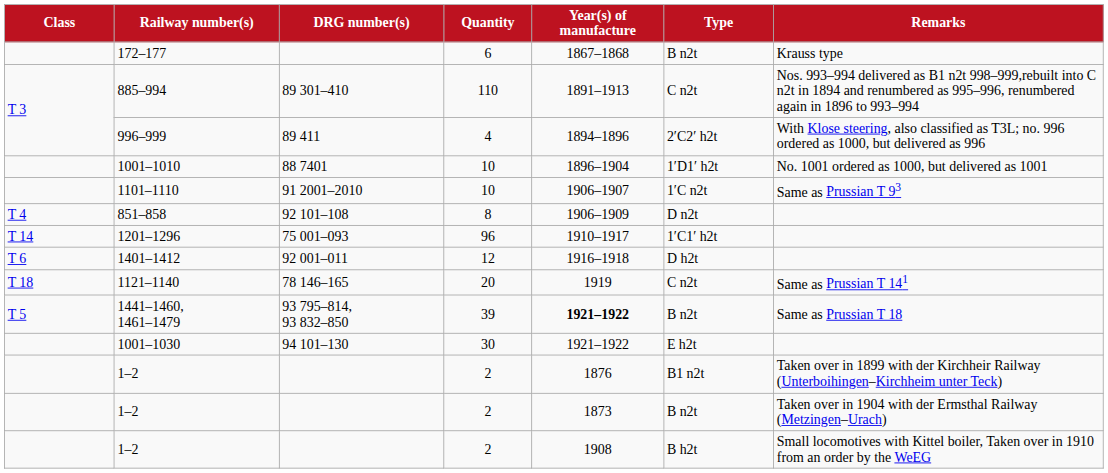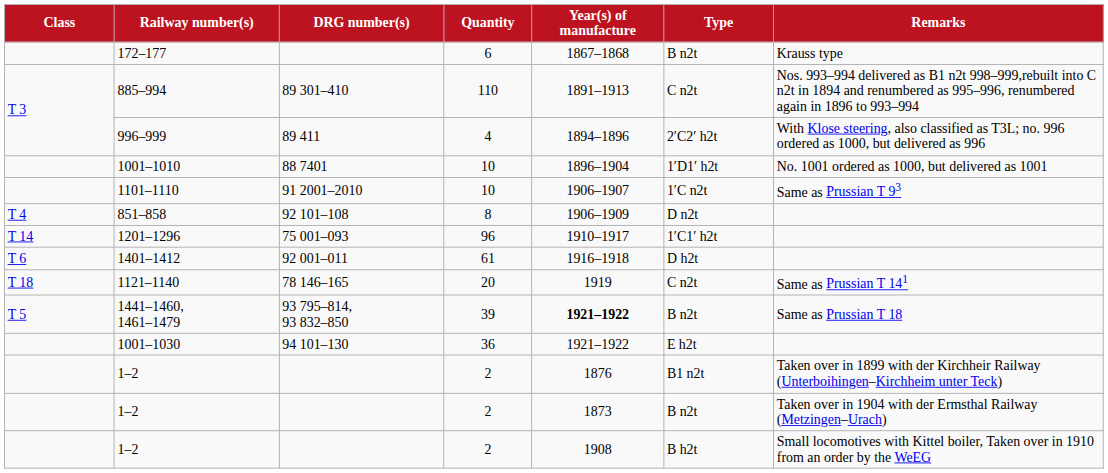 <table class="wikitable"  width="100%">
 <tr>
 <th style="color:#ffffff; background:#bd1220" width="10%">Class</th>
 <th style="color:#ffffff; background:#bd1220" width="15%">Railway number(s)</th>
 <th style="color:#ffffff; background:#bd1220" width="15%">DRG number(s)</th>
 <th style="color:#ffffff; background:#bd1220" width="8%">Quantity</th>
 <th style="color:#ffffff; background:#bd1220" width="12%">Year(s) of manufacture</th>
 <th style="color:#ffffff; background:#bd1220" width="10%">Type</th>
 <th style="color:#ffffff; background:#bd1220" width="30%">Remarks</th>
 </tr>
 <tr>
 <td></td>
 <td>172–177</td>
 <td></td>
 <td align="center">6</td>
 <td align="center">1867–1868</td>
 <td>B n2t</td>
 <td>Krauss type</td>
 </tr>
 <tr>
 <td rowspan="2"><a href='#'>T 3</a></td>
 <td>885–994</td>
 <td>89 301–410</td>
 <td align="center">110</td>
 <td align="center">1891–1913</td>
 <td>C n2t</td>
 <td>Nos. 993–994 delivered as B1 n2t 998–999,rebuilt into C n2t in 1894 and renumbered as 995–996, renumbered again in 1896 to 993–994</td>
 </tr>
 <tr>
 <td>996–999</td>
 <td>89 411</td>
 <td align="center">4</td>
 <td align="center">1894–1896</td>
 <td>2′C2′ h2t</td>
 <td>With <a href='#'>Klose steering</a>, also classified as T3L; no. 996 ordered as 1000, but delivered as 996</td>
 </tr>
 <tr>
 <td></td>
 <td>1001–1010</td>
 <td>88 7401</td>
 <td align="center">10</td>
 <td align="center">1896–1904</td>
 <td>1′D1′ h2t</td>
 <td>No. 1001 ordered as 1000, but delivered as 1001</td>
 </tr>
 <tr>
 <td></td>
 <td>1101–1110</td>
 <td>91 2001–2010</td>
 <td align="center">10</td>
 <td align="center">1906–1907</td>
 <td>1′C n2t</td>
 <td>Same as <a href='#'>Prussian T 9<sup>3</sup></a></td>
 </tr>
 <tr>
 <td><a href='#'>T 4</a></td>
 <td>851–858</td>
 <td>92 101–108</td>
 <td align="center">8</td>
 <td align="center">1906–1909</td>
 <td>D n2t</td>
 <td></td>
 </tr>
 <tr>
 <td><a href='#'>T 14</a></td>
 <td>1201–1296</td>
 <td>75 001–093</td>
 <td align="center">96</td>
 <td align="center">1910–1917</td>
 <td>1′C1′ h2t</td>
 <td></td>
 </tr>
 <tr>
 <td><a href='#'>T 6</a></td>
 <td>1401–1412</td>
 <td>92 001–011</td>
-<td align="center">12</td>
+<td align="center">61</td>
 <td align="center">1916–1918</td>
 <td>D h2t</td>
 <td></td>
 </tr>
 <tr>
 <td><a href='#'>T 18</a></td>
 <td>1121–1140</td>
 <td>78 146–165</td>
 <td align="center">20</td>
 <td align="center">1919</td>
 <td>C n2t</td>
 <td>Same as <a href='#'>Prussian T 14<sup>1</sup></a></td>
 </tr>
 <tr>
 <td><a href='#'>T 5</a></td>
 <td>1441–1460, <br>1461–1479</td>
 <td>93 795–814, <br>93 832–850</td>
 <td align="center">39</td>
 <td align="center"><strong>1921–1922</strong></td>
 <td>B n2t</td>
 <td>Same as <a href='#'>Prussian T 18</a></td>
 </tr>
 <tr>
 <td></td>
 <td>1001–1030</td>
 <td>94 101–130</td>
-<td align="center">30</td>
+<td align="center">36</td>
 <td align="center">1921–1922</td>
 <td>E h2t</td>
 <td></td>
 </tr>
 <tr>
 <td></td>
 <td>1–2</td>
 <td></td>
 <td align="center">2</td>
 <td align="center">1876</td>
 <td>B1 n2t</td>
 <td>Taken over in 1899 with der Kirchheir Railway (<a href='#'>Unterboihingen</a>–<a href='#'>Kirchheim unter Teck</a>)</td>
 </tr>
 <tr>
 <td></td>
 <td>1–2</td>
 <td></td>
 <td align="center">2</td>
 <td align="center">1873</td>
 <td>B n2t</td>
 <td>Taken over in 1904 with der Ermsthal Railway (<a href='#'>Metzingen</a>–<a href='#'>Urach</a>)</td>
 </tr>
 <tr>
 <td></td>
 <td>1–2</td>
 <td></td>
 <td align="center">2</td>
 <td align="center">1908</td>
 <td>B h2t</td>
 <td>Small locomotives with Kittel boiler, Taken over in 1910 from an order by the <a href='#'>WeEG</a></td>
 </tr>
 </table>
